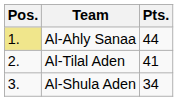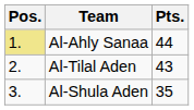 <table class="wikitable">
 <tr>
 <th>Pos.</th>
 <th>Team</th>
 <th>Pts.</th>
 </tr>
 <tr>
 <td style="background: khaki;">1.</td>
 <td>Al-Ahly Sanaa</td>
 <td>44</td>
 </tr>
 <tr>
 <td>2.</td>
 <td>Al-Tilal Aden</td>
-<td>41</td>
+<td>43</td>
 </tr>
 <tr>
 <td>3.</td>
 <td>Al-Shula Aden</td>
-<td>34</td>
+<td>35</td>
 </tr>
 </table>
